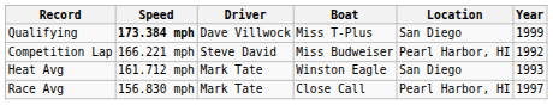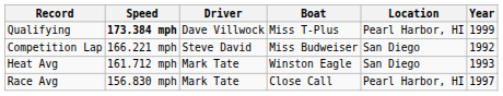 <table class="wikitable">
 <tr>
 <th>Record</th>
 <th>Speed</th>
 <th>Driver</th>
 <th>Boat</th>
 <th>Location</th>
 <th>Year</th>
 </tr>
 <tr>
 <td>Qualifying</td>
 <td><strong>173.384 mph</strong></td>
 <td>Dave Villwock</td>
 <td>Miss T-Plus</td>
-<td>San Diego</td>
+<td>Pearl Harbor, HI</td>
 <td>1999</td>
 </tr>
 <tr>
 <td>Competition Lap</td>
 <td>166.221 mph</td>
 <td>Steve David</td>
 <td>Miss Budweiser</td>
-<td>Pearl Harbor, HI</td>
+<td>San Diego</td>
 <td>1992</td>
 </tr>
 <tr>
 <td>Heat Avg</td>
 <td>161.712 mph</td>
 <td>Mark Tate</td>
 <td>Winston Eagle</td>
 <td>San Diego</td>
 <td>1993</td>
 </tr>
 <tr>
 <td>Race Avg</td>
 <td>156.830 mph</td>
 <td>Mark Tate</td>
 <td>Close Call</td>
 <td>Pearl Harbor, HI</td>
 <td>1997</td>
 </tr>
 </table>
